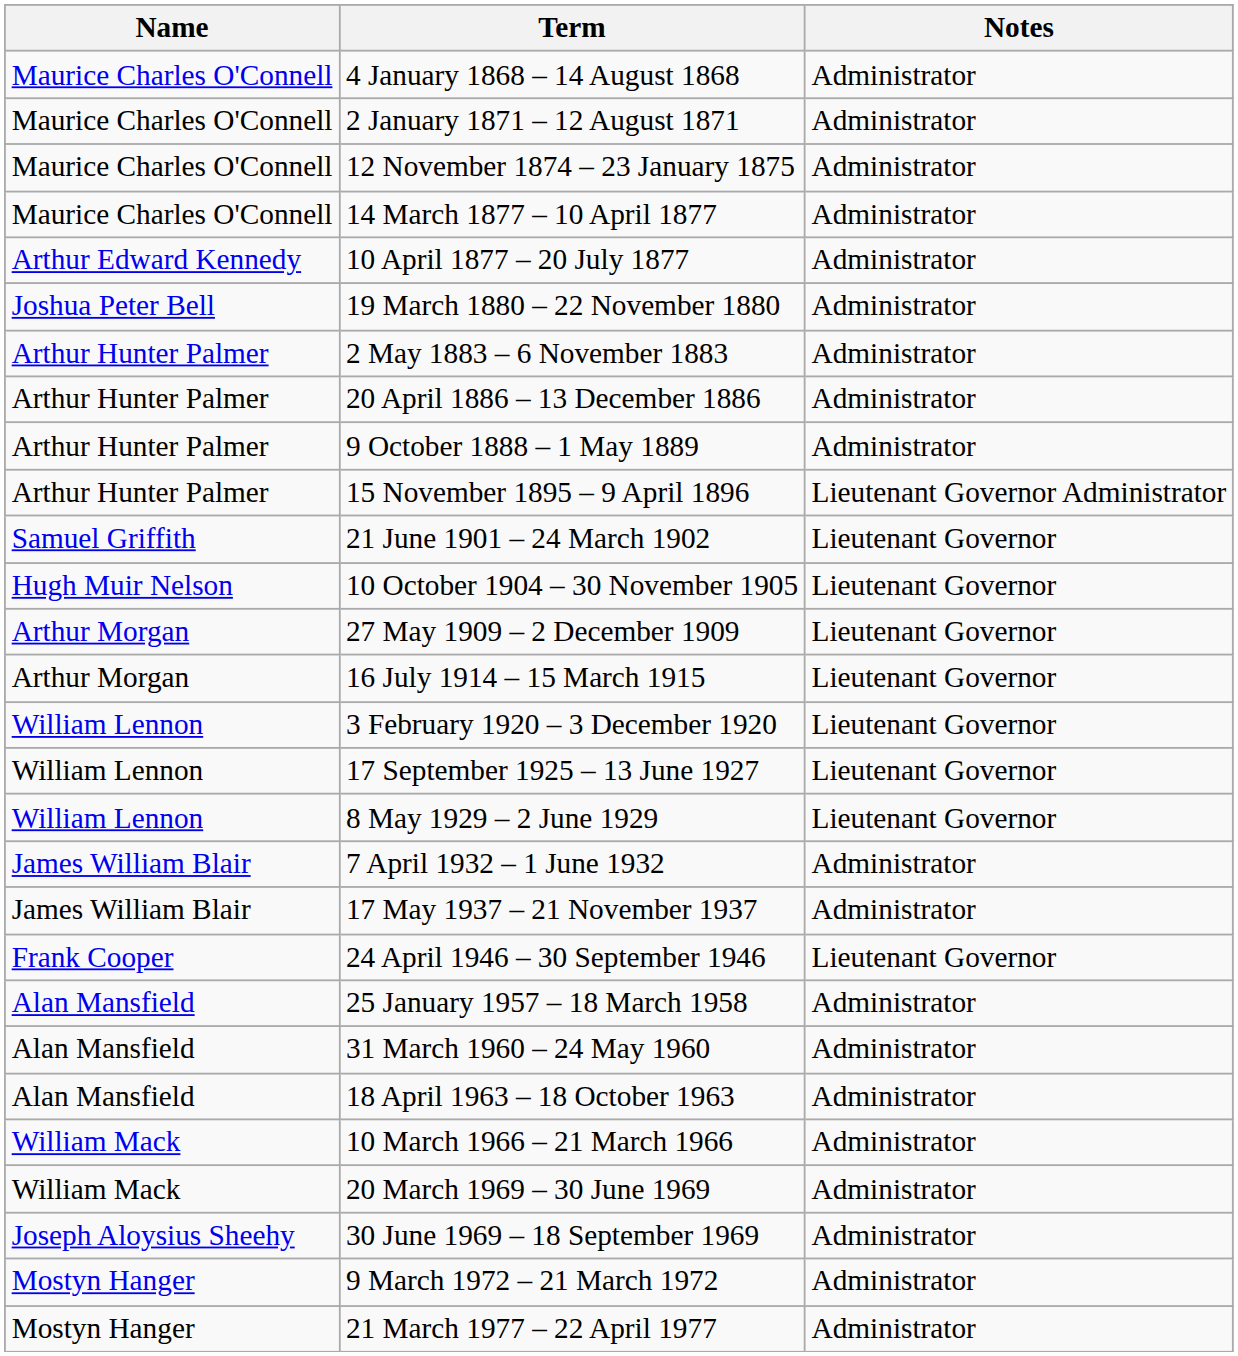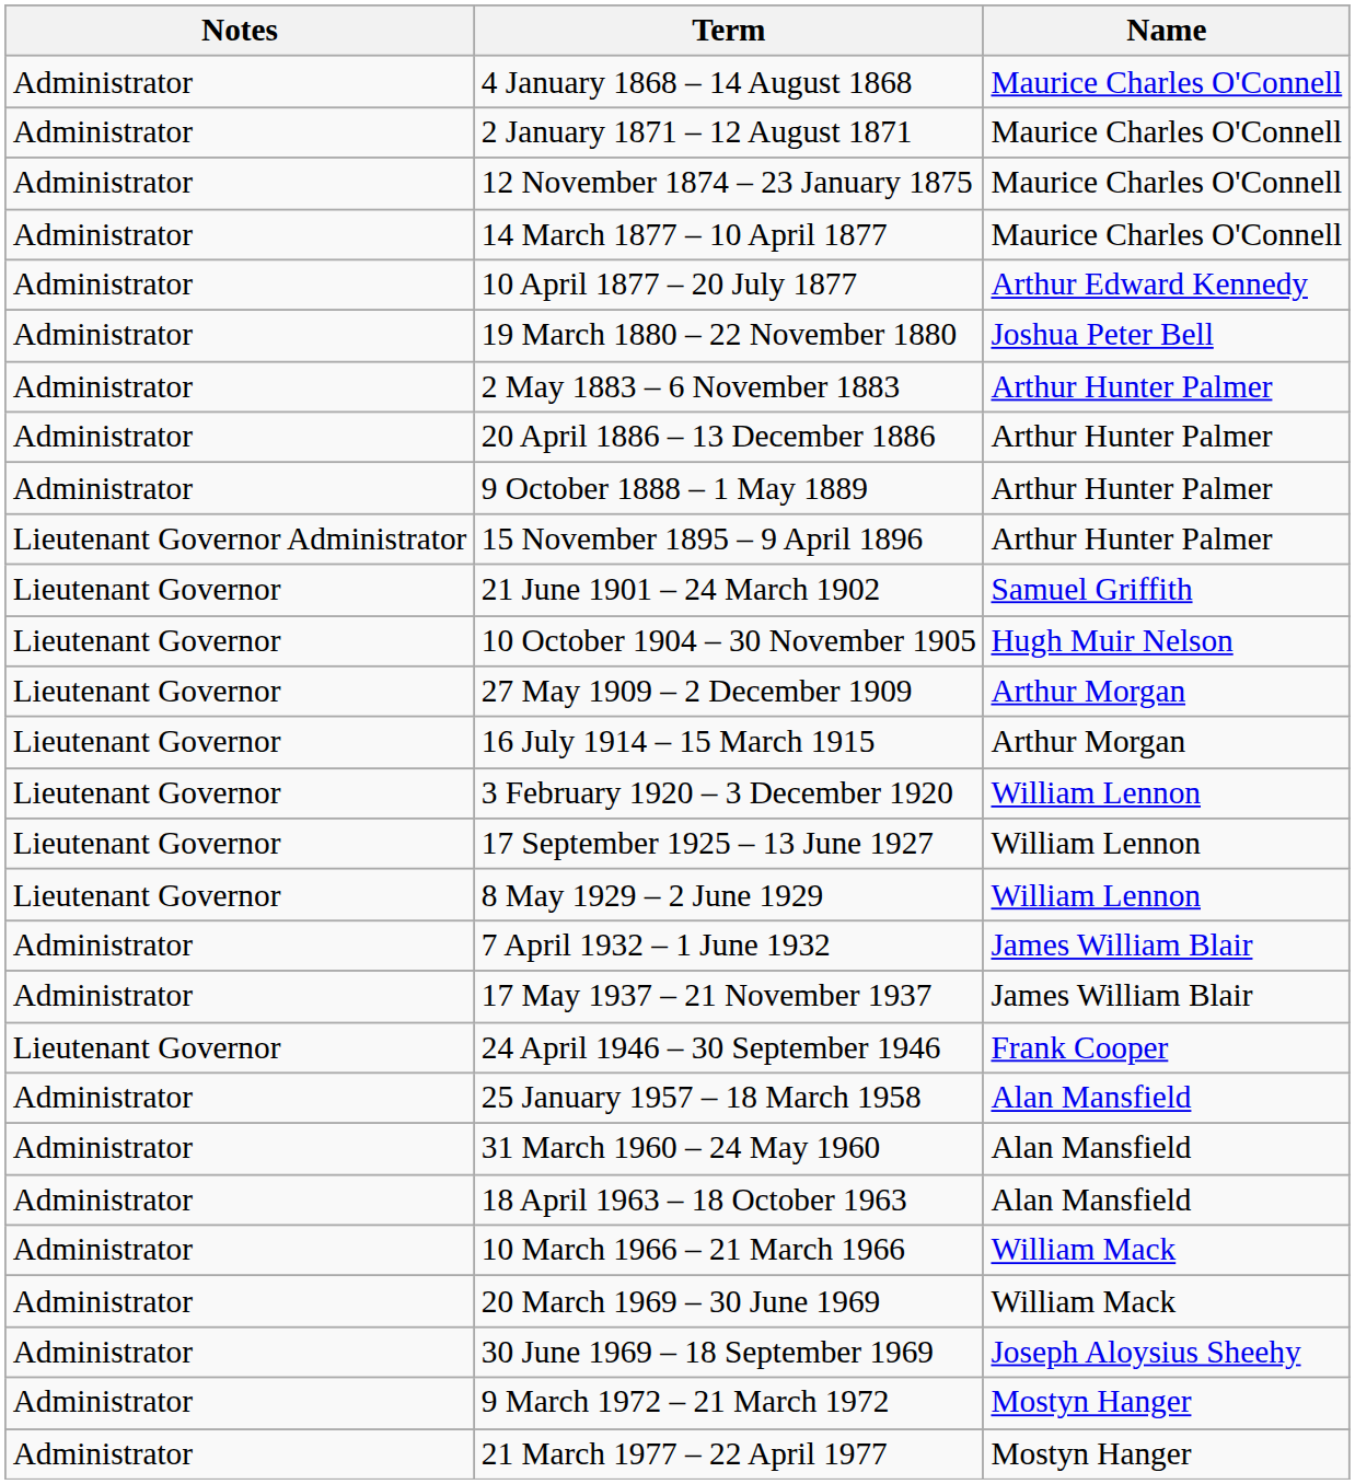 <table class="wikitable">
 <tr>
+<th>Notes</th>
+<th>Term</th>
 <th>Name</th>
-<th>Term</th>
-<th>Notes</th>
 </tr>
 <tr>
+<td>Administrator</td>
+<td>4 January 1868 – 14 August 1868</td>
 <td><a href='#'>Maurice Charles O'Connell</a></td>
-<td>4 January 1868 – 14 August 1868</td>
-<td>Administrator</td>
 </tr>
 <tr>
+<td>Administrator</td>
+<td>2 January 1871 – 12 August 1871</td>
 <td>Maurice Charles O'Connell</td>
-<td>2 January 1871 – 12 August 1871</td>
-<td>Administrator</td>
 </tr>
 <tr>
+<td>Administrator</td>
+<td>12 November 1874 – 23 January 1875</td>
 <td>Maurice Charles O'Connell</td>
-<td>12 November 1874 – 23 January 1875</td>
-<td>Administrator</td>
 </tr>
 <tr>
+<td>Administrator</td>
+<td>14 March 1877 – 10 April 1877</td>
 <td>Maurice Charles O'Connell</td>
-<td>14 March 1877 – 10 April 1877</td>
-<td>Administrator</td>
 </tr>
 <tr>
+<td>Administrator</td>
+<td>10 April 1877 – 20 July 1877</td>
 <td><a href='#'>Arthur Edward Kennedy</a></td>
-<td>10 April 1877 – 20 July 1877</td>
-<td>Administrator</td>
 </tr>
 <tr>
+<td>Administrator</td>
+<td>19 March 1880 – 22 November 1880</td>
 <td><a href='#'>Joshua Peter Bell</a></td>
-<td>19 March 1880 – 22 November 1880</td>
-<td>Administrator</td>
 </tr>
 <tr>
+<td>Administrator</td>
+<td>2 May 1883 – 6 November 1883</td>
 <td><a href='#'>Arthur Hunter Palmer</a></td>
-<td>2 May 1883 – 6 November 1883</td>
-<td>Administrator</td>
 </tr>
 <tr>
+<td>Administrator</td>
+<td>20 April 1886 – 13 December 1886</td>
 <td>Arthur Hunter Palmer</td>
-<td>20 April 1886 – 13 December 1886</td>
-<td>Administrator</td>
 </tr>
 <tr>
+<td>Administrator</td>
+<td>9 October 1888 – 1 May 1889</td>
 <td>Arthur Hunter Palmer</td>
-<td>9 October 1888 – 1 May 1889</td>
-<td>Administrator</td>
 </tr>
 <tr>
+<td>Lieutenant Governor Administrator</td>
+<td>15 November 1895 – 9 April 1896</td>
 <td>Arthur Hunter Palmer</td>
-<td>15 November 1895 – 9 April 1896</td>
-<td>Lieutenant Governor Administrator</td>
 </tr>
 <tr>
+<td>Lieutenant Governor</td>
+<td>21 June 1901 – 24 March 1902</td>
 <td><a href='#'>Samuel Griffith</a></td>
-<td>21 June 1901 – 24 March 1902</td>
-<td>Lieutenant Governor</td>
 </tr>
 <tr>
+<td>Lieutenant Governor</td>
+<td>10 October 1904 – 30 November 1905</td>
 <td><a href='#'>Hugh Muir Nelson</a></td>
-<td>10 October 1904 – 30 November 1905</td>
-<td>Lieutenant Governor</td>
 </tr>
 <tr>
+<td>Lieutenant Governor</td>
+<td>27 May 1909 – 2 December 1909</td>
 <td><a href='#'>Arthur Morgan</a></td>
-<td>27 May 1909 – 2 December 1909</td>
-<td>Lieutenant Governor</td>
 </tr>
 <tr>
+<td>Lieutenant Governor</td>
+<td>16 July 1914 – 15 March 1915</td>
 <td>Arthur Morgan</td>
-<td>16 July 1914 – 15 March 1915</td>
-<td>Lieutenant Governor</td>
 </tr>
 <tr>
+<td>Lieutenant Governor</td>
+<td>3 February 1920 – 3 December 1920</td>
 <td><a href='#'>William Lennon</a></td>
-<td>3 February 1920 – 3 December 1920</td>
-<td>Lieutenant Governor</td>
 </tr>
 <tr>
+<td>Lieutenant Governor</td>
+<td>17 September 1925 – 13 June 1927</td>
 <td>William Lennon</td>
-<td>17 September 1925 – 13 June 1927</td>
-<td>Lieutenant Governor</td>
 </tr>
 <tr>
+<td>Lieutenant Governor</td>
+<td>8 May 1929 – 2 June 1929</td>
 <td><a href='#'>William Lennon</a></td>
-<td>8 May 1929 – 2 June 1929</td>
-<td>Lieutenant Governor</td>
 </tr>
 <tr>
+<td>Administrator</td>
+<td>7 April 1932 – 1 June 1932</td>
 <td><a href='#'>James William Blair</a></td>
-<td>7 April 1932 – 1 June 1932</td>
-<td>Administrator</td>
 </tr>
 <tr>
+<td>Administrator</td>
+<td>17 May 1937 – 21 November 1937</td>
 <td>James William Blair</td>
-<td>17 May 1937 – 21 November 1937</td>
-<td>Administrator</td>
 </tr>
 <tr>
+<td>Lieutenant Governor</td>
+<td>24 April 1946 – 30 September 1946</td>
 <td><a href='#'>Frank Cooper</a></td>
-<td>24 April 1946 – 30 September 1946</td>
-<td>Lieutenant Governor</td>
 </tr>
 <tr>
+<td>Administrator</td>
+<td>25 January 1957 – 18 March 1958</td>
 <td><a href='#'>Alan Mansfield</a></td>
-<td>25 January 1957 – 18 March 1958</td>
-<td>Administrator</td>
 </tr>
 <tr>
+<td>Administrator</td>
+<td>31 March 1960 – 24 May 1960</td>
 <td>Alan Mansfield</td>
-<td>31 March 1960 – 24 May 1960</td>
-<td>Administrator</td>
 </tr>
 <tr>
+<td>Administrator</td>
+<td>18 April 1963 – 18 October 1963</td>
 <td>Alan Mansfield</td>
-<td>18 April 1963 – 18 October 1963</td>
-<td>Administrator</td>
 </tr>
 <tr>
+<td>Administrator</td>
+<td>10 March 1966 – 21 March 1966</td>
 <td><a href='#'>William Mack</a></td>
-<td>10 March 1966 – 21 March 1966</td>
-<td>Administrator</td>
 </tr>
 <tr>
+<td>Administrator</td>
+<td>20 March 1969 – 30 June 1969</td>
 <td>William Mack</td>
-<td>20 March 1969 – 30 June 1969</td>
-<td>Administrator</td>
 </tr>
 <tr>
+<td>Administrator</td>
+<td>30 June 1969 – 18 September 1969</td>
 <td><a href='#'>Joseph Aloysius Sheehy</a></td>
-<td>30 June 1969 – 18 September 1969</td>
-<td>Administrator</td>
 </tr>
 <tr>
+<td>Administrator</td>
+<td>9 March 1972 – 21 March 1972</td>
 <td><a href='#'>Mostyn Hanger</a></td>
-<td>9 March 1972 – 21 March 1972</td>
-<td>Administrator</td>
 </tr>
 <tr>
+<td>Administrator</td>
+<td>21 March 1977 – 22 April 1977</td>
 <td>Mostyn Hanger</td>
-<td>21 March 1977 – 22 April 1977</td>
-<td>Administrator</td>
 </tr>
 </table>
